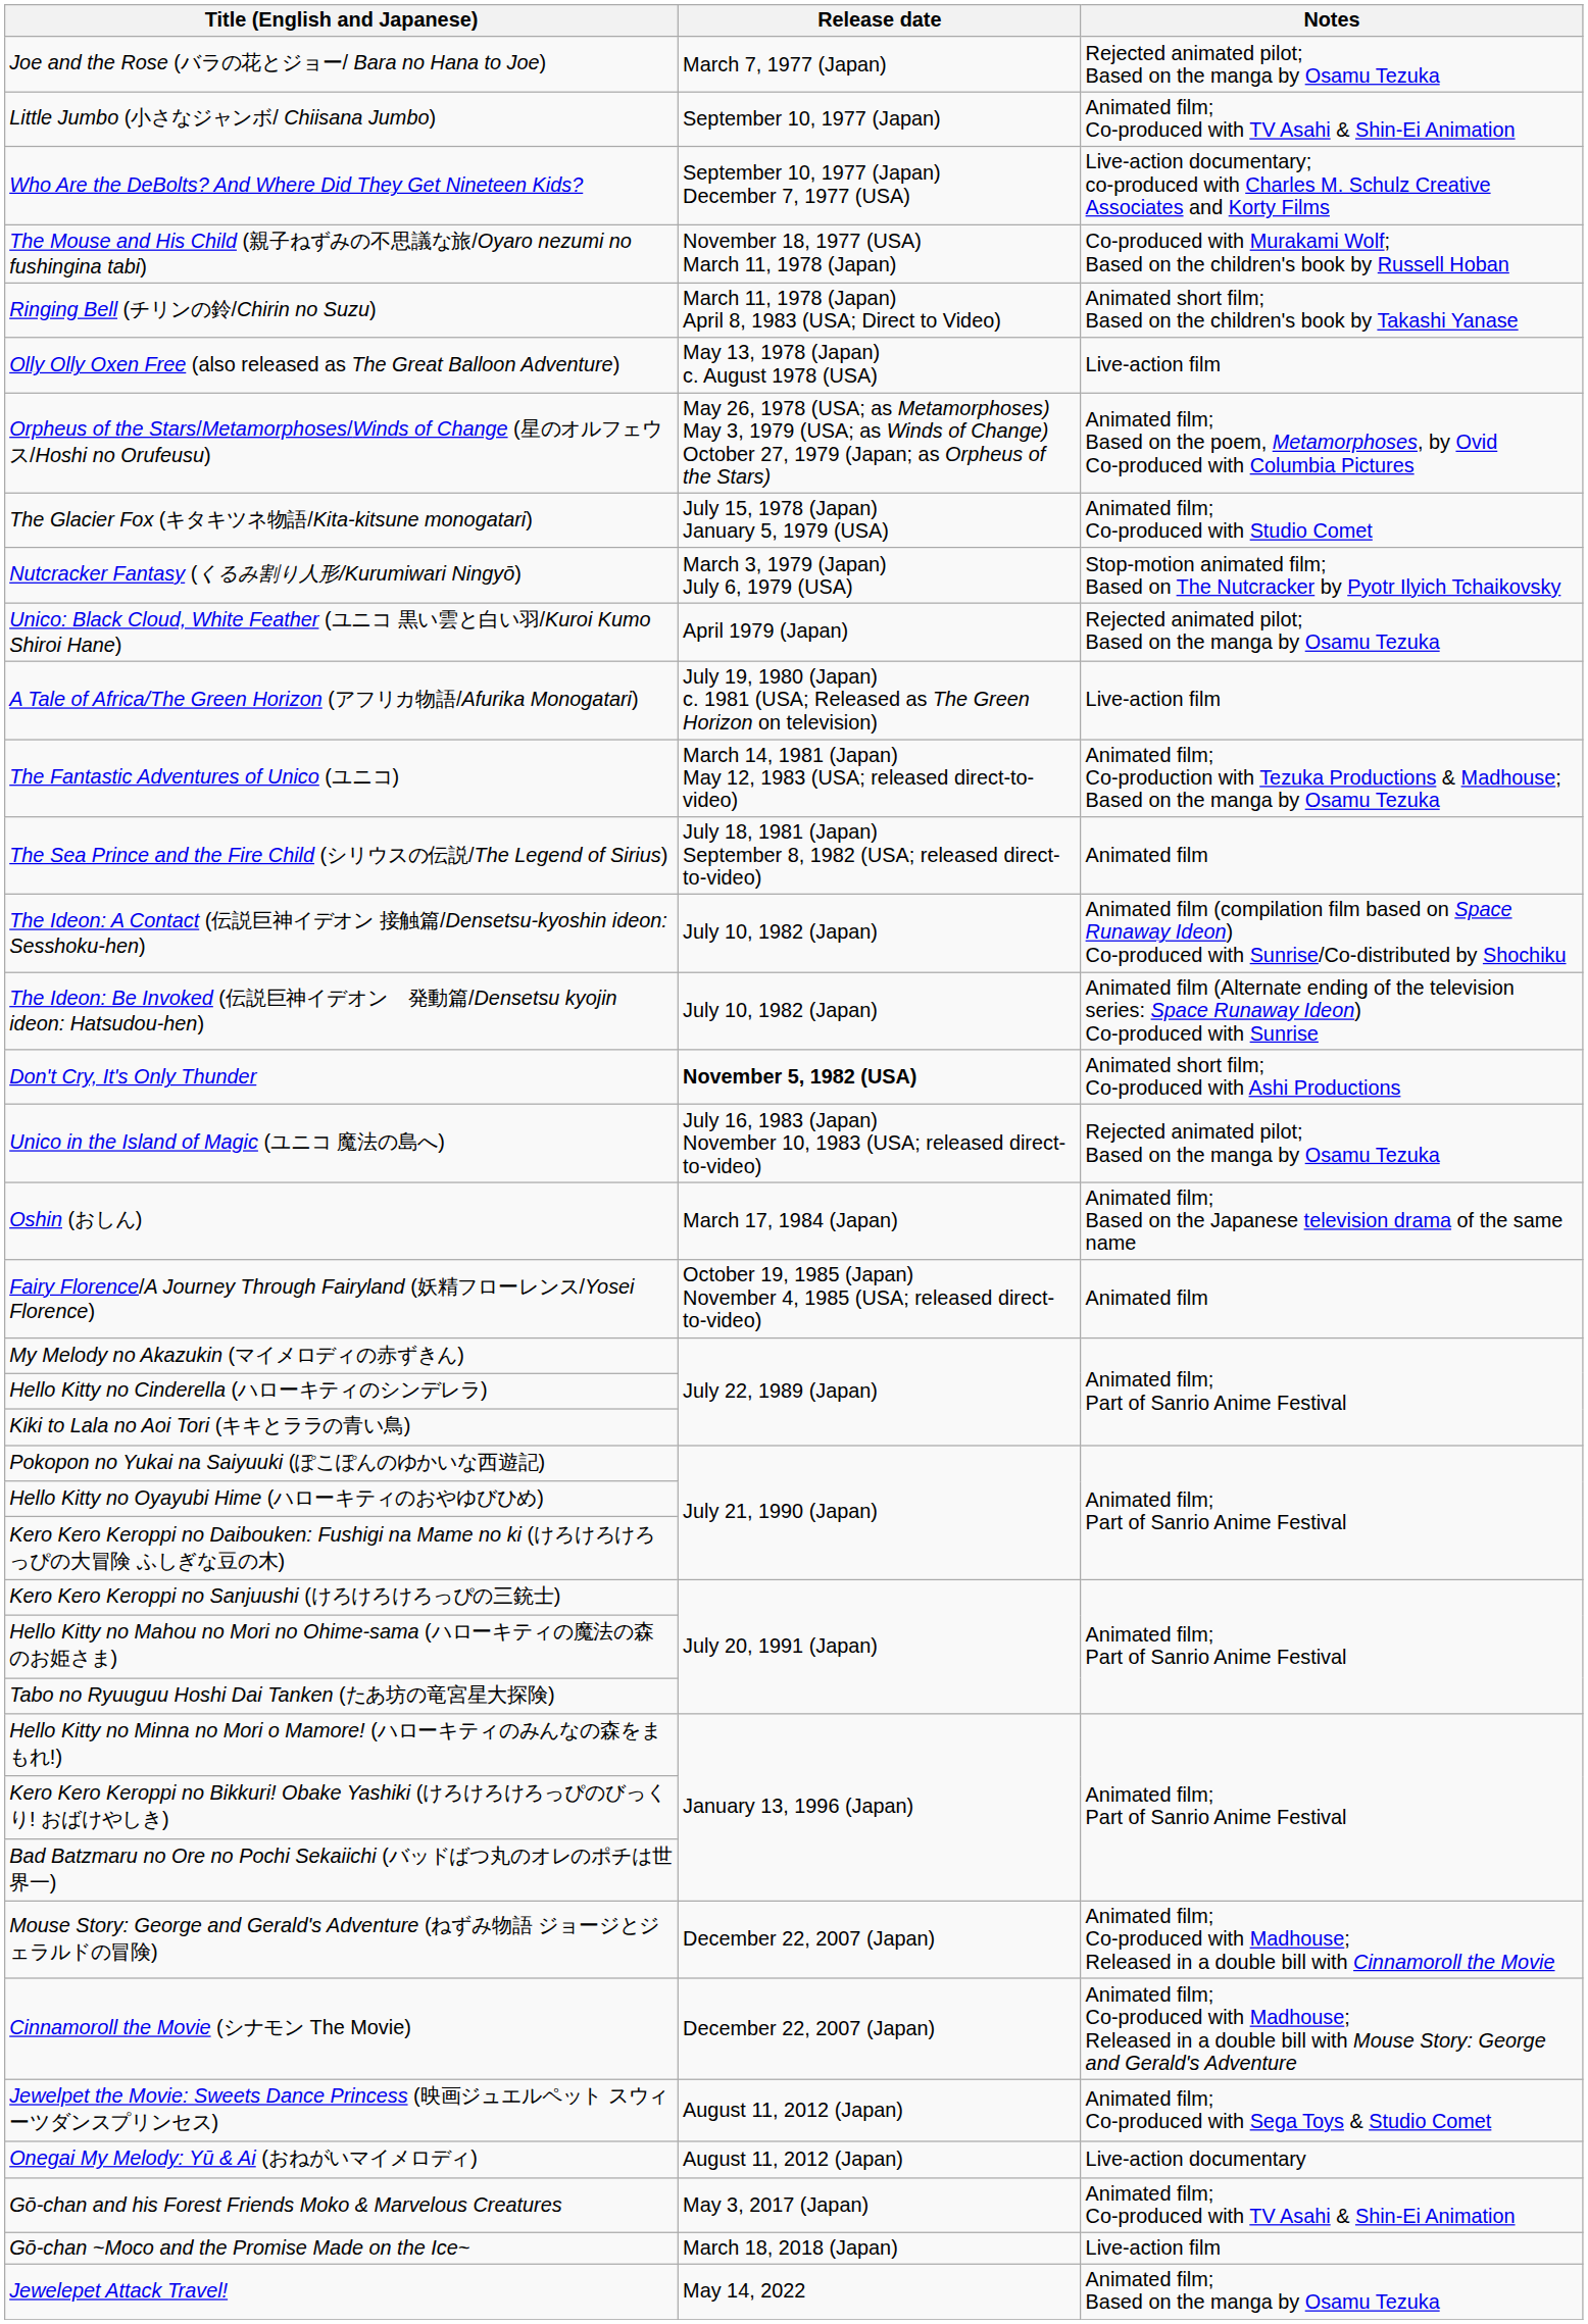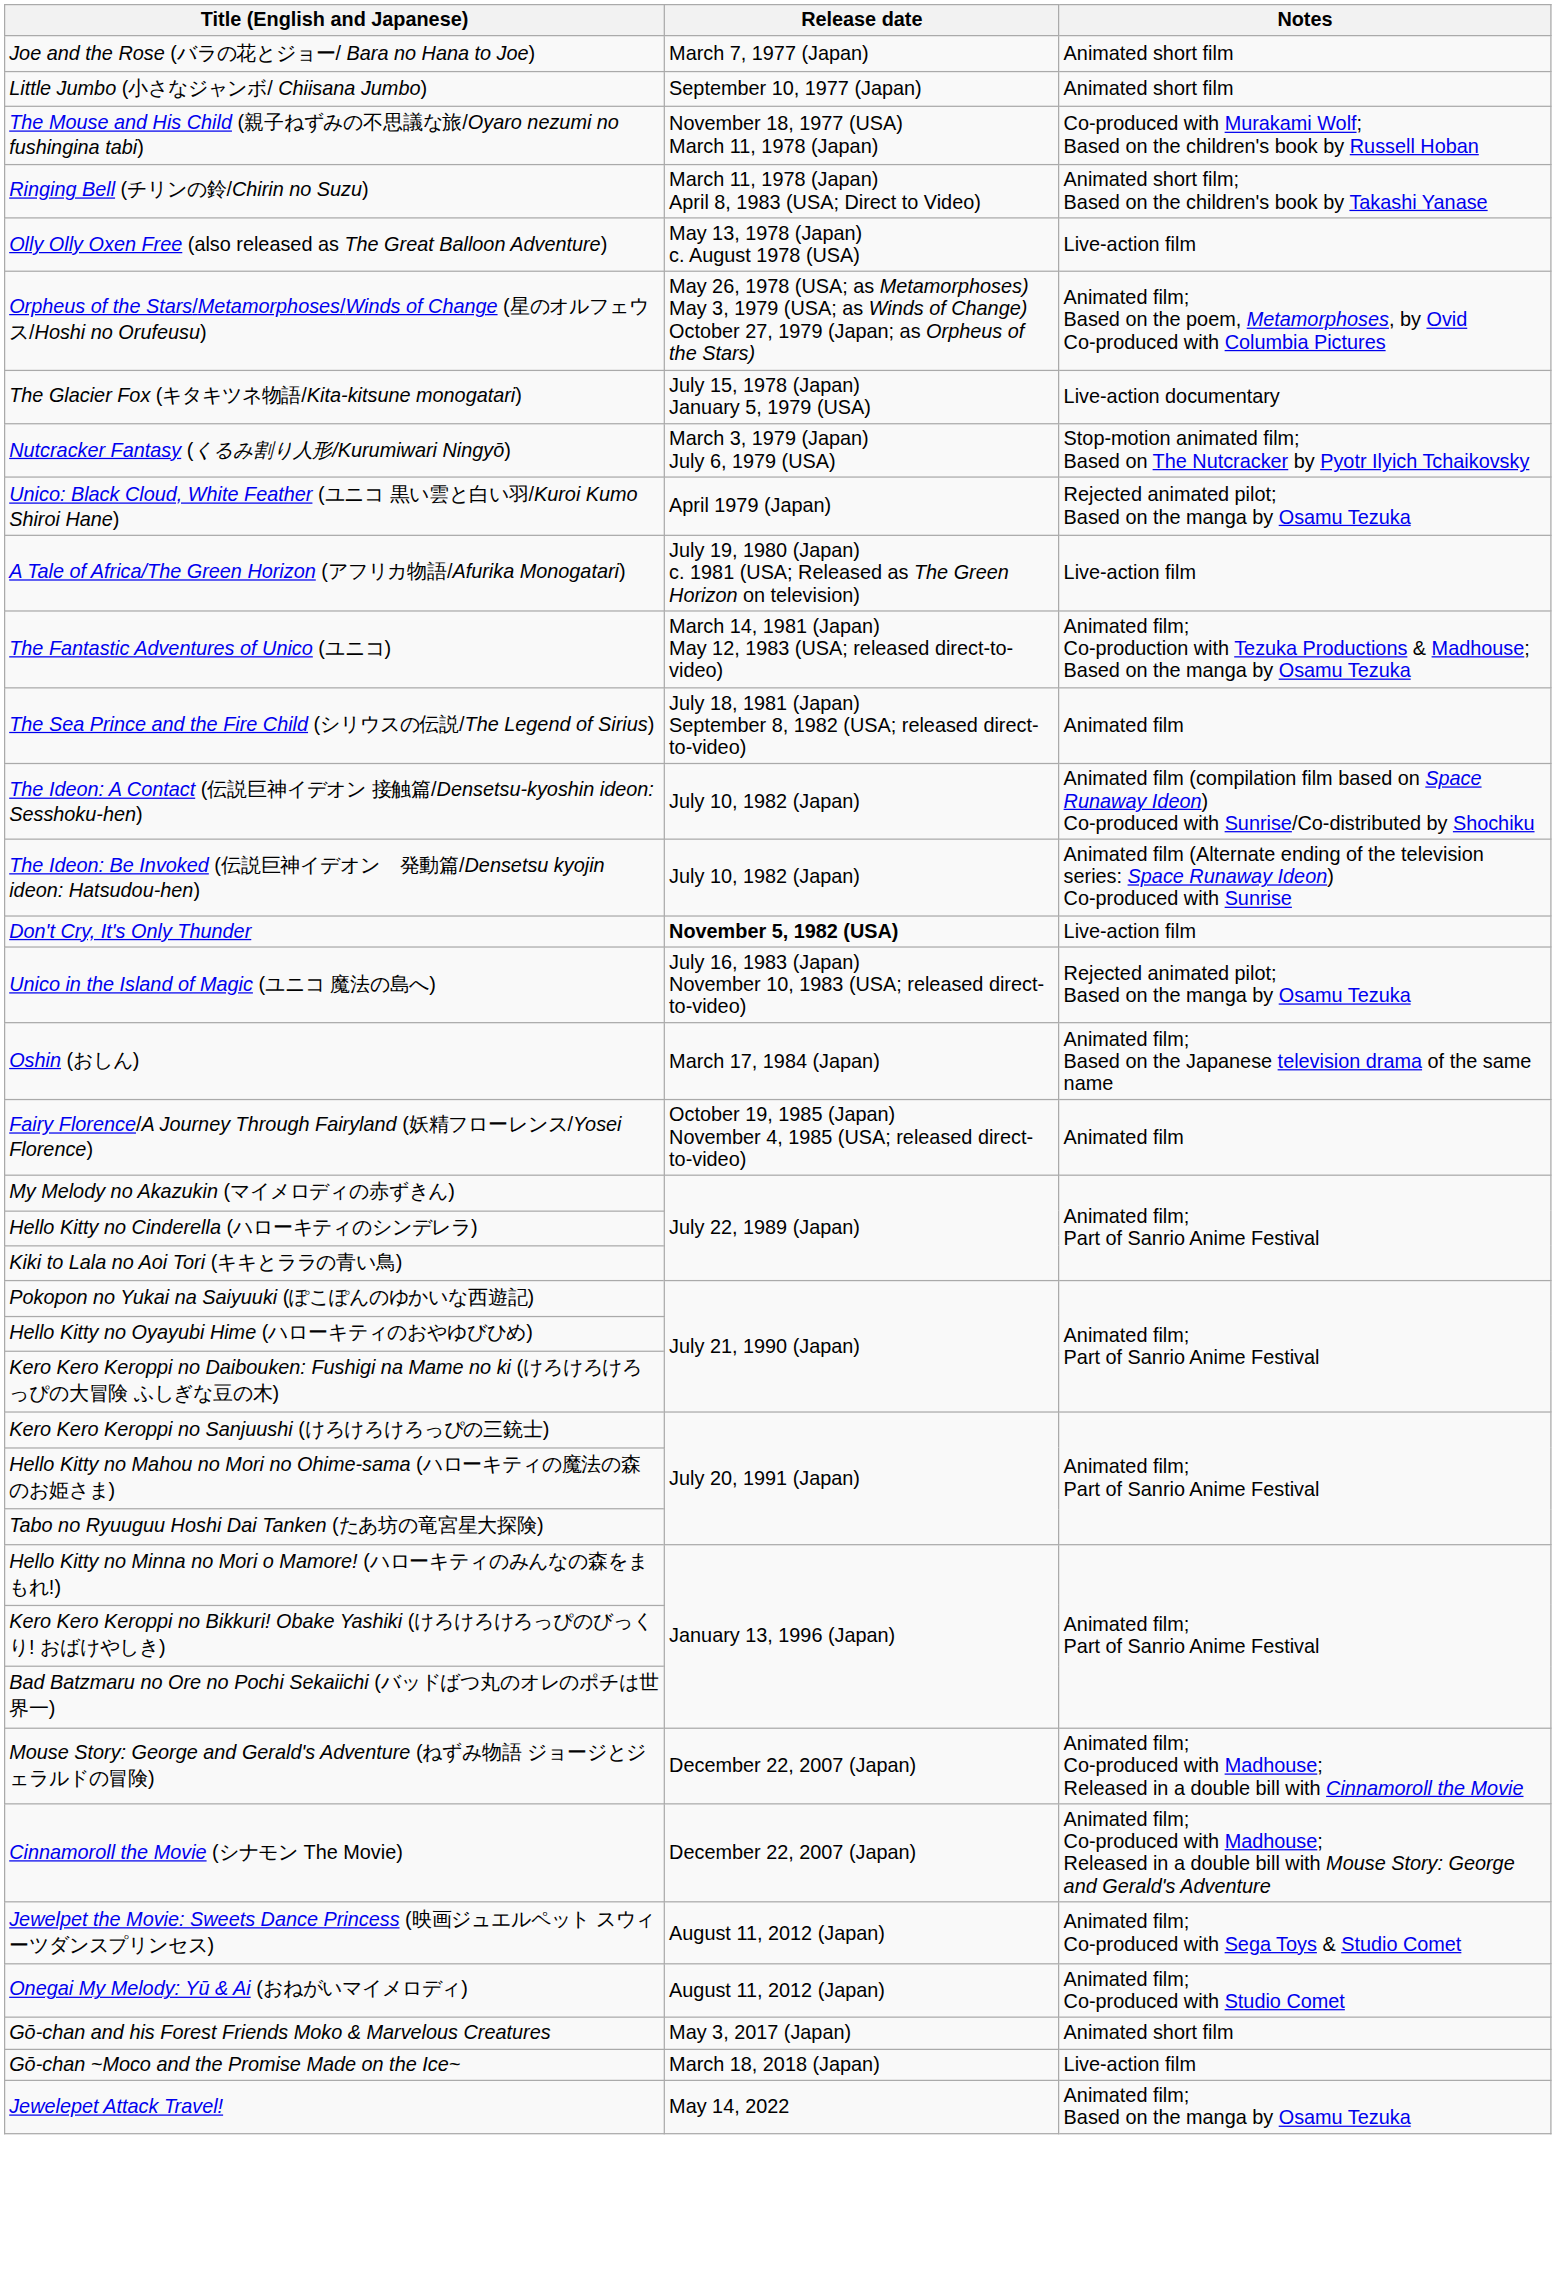 <table class="wikitable">
 <tr>
 <th>Title (English and Japanese)</th>
 <th>Release date</th>
 <th>Notes</th>
 </tr>
 <tr>
 <td><em>Joe and the Rose</em> (バラの花とジョー/ <em>Bara no Hana to Joe</em>)</td>
 <td>March 7, 1977 (Japan)</td>
-<td>Rejected animated pilot;<br>Based on the manga by <a href='#'>Osamu Tezuka</a></td>
+<td>Animated short film</td>
 </tr>
 <tr>
 <td><em>Little Jumbo</em> (小さなジャンボ/ <em>Chiisana Jumbo</em>)</td>
 <td>September 10, 1977 (Japan)</td>
-<td>Animated film;<br>Co-produced with <a href='#'>TV Asahi</a> & <a href='#'>Shin-Ei Animation</a></td>
-</tr>
-<tr>
-<td><em><a href='#'>Who Are the DeBolts? And Where Did They Get Nineteen Kids?</a></em></td>
-<td>September 10, 1977 (Japan)<br>December 7, 1977 (USA)</td>
-<td>Live-action documentary;<br>co-produced with <a href='#'>Charles M. Schulz Creative Associates</a> and <a href='#'>Korty Films</a></td>
+<td>Animated short film</td>
 </tr>
 <tr>
 <td><em><a href='#'>The Mouse and His Child</a></em> (親子ねずみの不思議な旅/<em>Oyaro nezumi no fushingina tabi</em>)</td>
 <td>November 18, 1977 (USA)<br>March 11, 1978 (Japan)</td>
 <td>Co-produced with <a href='#'>Murakami Wolf</a>;<br>Based on the children's book by <a href='#'>Russell Hoban</a></td>
 </tr>
 <tr>
 <td><em><a href='#'>Ringing Bell</a></em> (チリンの鈴/<em>Chirin no Suzu</em>)</td>
 <td>March 11, 1978 (Japan)<br>April 8, 1983 (USA; Direct to Video)</td>
 <td>Animated short film;<br>Based on the children's book by <a href='#'>Takashi Yanase</a></td>
 </tr>
 <tr>
 <td><em><a href='#'>Olly Olly Oxen Free</a></em> (also released as <em>The Great Balloon Adventure</em>)</td>
 <td>May 13, 1978 (Japan)<br>c. August 1978 (USA)</td>
 <td>Live-action film</td>
 </tr>
 <tr>
 <td><a href='#'><em>Orpheus of the Stars</em>/<em>Metamorphoses</em>/<em>Winds of Change</em></a> (星のオルフェウス/<em>Hoshi no Orufeusu</em>)</td>
 <td>May 26, 1978 (USA; as <em>Metamorphoses)</em><br>May 3, 1979 (USA; as <em>Winds of Change)</em><br>October 27, 1979 (Japan; as <em>Orpheus of the Stars)</em></td>
 <td>Animated film;<br>Based on the poem, <em><a href='#'>Metamorphoses</a></em>, by <a href='#'>Ovid</a><br>Co-produced with <a href='#'>Columbia Pictures</a></td>
 </tr>
 <tr>
 <td><em>The Glacier Fox</em> (キタキツネ物語/<em>Kita-kitsune monogatari</em>)</td>
 <td>July 15, 1978 (Japan)<br>January 5, 1979 (USA)</td>
-<td>Animated film;<br>Co-produced with <a href='#'>Studio Comet</a></td>
+<td>Live-action documentary</td>
 </tr>
 <tr>
 <td><em><a href='#'>Nutcracker Fantasy</a></em> (<em>くるみ割り人形/Kurumiwari Ningyō</em>)</td>
 <td>March 3, 1979 (Japan)<br>July 6, 1979 (USA)</td>
 <td>Stop-motion animated film;<br>Based on <a href='#'>The Nutcracker</a> by <a href='#'>Pyotr Ilyich Tchaikovsky</a></td>
 </tr>
 <tr>
 <td><em><a href='#'>Unico: Black Cloud, White Feather</a></em> (ユニコ 黒い雲と白い羽/<em>Kuroi Kumo Shiroi Hane</em>)</td>
 <td>April 1979 (Japan)</td>
 <td>Rejected animated pilot;<br>Based on the manga by <a href='#'>Osamu Tezuka</a></td>
 </tr>
 <tr>
 <td><em><a href='#'>A Tale of Africa/The Green Horizon</a></em> (アフリカ物語/<em>Afurika Monogatari</em>)</td>
 <td>July 19, 1980 (Japan)<br>c. 1981 (USA; Released as <em>The Green Horizon</em> on television)</td>
 <td>Live-action film</td>
 </tr>
 <tr>
 <td><em><a href='#'>The Fantastic Adventures of Unico</a></em> (ユニコ)</td>
 <td>March 14, 1981 (Japan)<br>May 12, 1983 (USA; released direct-to-video)</td>
 <td>Animated film;<br>Co-production with <a href='#'>Tezuka Productions</a> & <a href='#'>Madhouse</a>;<br>Based on the manga by <a href='#'>Osamu Tezuka</a></td>
 </tr>
 <tr>
 <td><em><a href='#'>The Sea Prince and the Fire Child</a></em> (シリウスの伝説/<em>The Legend of Sirius</em>)</td>
 <td>July 18, 1981 (Japan)<br>September 8, 1982 (USA; released direct-to-video)</td>
 <td>Animated film</td>
 </tr>
 <tr>
 <td><em><a href='#'>The Ideon: A Contact</a></em> (伝説巨神イデオン 接触篇/<em>Densetsu-kyoshin ideon: Sesshoku-hen</em>)</td>
 <td>July 10, 1982 (Japan)</td>
 <td>Animated film (compilation film based on <em><a href='#'>Space Runaway Ideon</a></em>)<br>Co-produced with <a href='#'>Sunrise</a>/Co-distributed by <a href='#'>Shochiku</a></td>
 </tr>
 <tr>
 <td><em><a href='#'>The Ideon: Be Invoked</a></em> (伝説巨神イデオン　発動篇/<em>Densetsu kyojin ideon: Hatsudou-hen</em>)</td>
 <td>July 10, 1982 (Japan)</td>
 <td>Animated film (Alternate ending of the television series: <em><a href='#'>Space Runaway Ideon</a></em>)<br>Co-produced with <a href='#'>Sunrise</a></td>
 </tr>
 <tr>
 <td><em><a href='#'>Don't Cry, It's Only Thunder</a></em></td>
 <td><strong>November 5, 1982 (USA)</strong></td>
-<td>Animated short film;<br>Co-produced with <a href='#'>Ashi Productions</a></td>
+<td>Live-action film</td>
 </tr>
 <tr>
 <td><em><a href='#'>Unico in the Island of Magic</a></em> (ユニコ 魔法の島へ)</td>
 <td>July 16, 1983 (Japan)<br>November 10, 1983 (USA; released direct-to-video)</td>
 <td>Rejected animated pilot;<br>Based on the manga by <a href='#'>Osamu Tezuka</a></td>
 </tr>
 <tr>
 <td><em><a href='#'>Oshin</a></em> (おしん)</td>
 <td>March 17, 1984 (Japan)</td>
 <td>Animated film;<br>Based on the Japanese <a href='#'>television drama</a> of the same name</td>
 </tr>
 <tr>
 <td><em><a href='#'>Fairy Florence</a></em>/<em>A Journey Through Fairyland</em> (妖精フローレンス/<em>Yosei Florence</em>)</td>
 <td>October 19, 1985 (Japan)<br>November 4, 1985 (USA; released direct-to-video)</td>
 <td>Animated film</td>
 </tr>
 <tr>
 <td><em>My Melody no Akazukin</em> (マイメロディの赤ずきん)</td>
 <td rowspan="3">July 22, 1989 (Japan)</td>
 <td rowspan="3">Animated film;<br>Part of Sanrio Anime Festival</td>
 </tr>
 <tr>
 <td><em>Hello Kitty no Cinderella</em> (ハローキティのシンデレラ)</td>
 </tr>
 <tr>
 <td><em>Kiki to Lala no Aoi Tori</em> (キキとララの青い鳥)</td>
 </tr>
 <tr>
 <td><em>Pokopon no Yukai na Saiyuuki</em> (ぽこぽんのゆかいな西遊記)</td>
 <td rowspan="3">July 21, 1990 (Japan)</td>
 <td rowspan="3">Animated film;<br>Part of Sanrio Anime Festival</td>
 </tr>
 <tr>
 <td><em>Hello Kitty no Oyayubi Hime</em> (ハローキティのおやゆびひめ)</td>
 </tr>
 <tr>
 <td><em>Kero Kero Keroppi no Daibouken: Fushigi na Mame no ki</em> (けろけろけろっぴの大冒険 ふしぎな豆の木)</td>
 </tr>
 <tr>
 <td><em>Kero Kero Keroppi no Sanjuushi</em> (けろけろけろっぴの三銃士)</td>
 <td rowspan="3">July 20, 1991 (Japan)</td>
 <td rowspan="3">Animated film;<br>Part of Sanrio Anime Festival</td>
 </tr>
 <tr>
 <td><em>Hello Kitty no Mahou no Mori no Ohime-sama</em> (ハローキティの魔法の森のお姫さま)</td>
 </tr>
 <tr>
 <td><em>Tabo no Ryuuguu Hoshi Dai Tanken</em> (たあ坊の竜宮星大探険)</td>
 </tr>
 <tr>
 <td><em>Hello Kitty no Minna no Mori o Mamore!</em> (ハローキティのみんなの森をまもれ!)</td>
 <td rowspan="3">January 13, 1996 (Japan)</td>
 <td rowspan="3">Animated film;<br>Part of Sanrio Anime Festival</td>
 </tr>
 <tr>
 <td><em>Kero Kero Keroppi no Bikkuri! Obake Yashiki</em> (けろけろけろっぴのびっくり! おばけやしき)</td>
 </tr>
 <tr>
 <td><em>Bad Batzmaru no Ore no Pochi Sekaiichi</em> (バッドばつ丸のオレのポチは世界一)</td>
 </tr>
 <tr>
 <td><em>Mouse Story: George and Gerald's Adventure</em> (ねずみ物語 ジョージとジェラルドの冒険)</td>
 <td>December 22, 2007 (Japan)</td>
 <td>Animated film;<br>Co-produced with <a href='#'>Madhouse</a>;<br>Released in a double bill with <em><a href='#'>Cinnamoroll the Movie</a></em></td>
 </tr>
 <tr>
 <td><em><a href='#'>Cinnamoroll the Movie</a></em> (シナモン The Movie)</td>
 <td>December 22, 2007 (Japan)</td>
 <td>Animated film;<br>Co-produced with <a href='#'>Madhouse</a>;<br>Released in a double bill with <em>Mouse Story: George and Gerald's Adventure</em></td>
 </tr>
 <tr>
 <td><em><a href='#'>Jewelpet the Movie: Sweets Dance Princess</a></em> (映画ジュエルペット スウィーツダンスプリンセス)</td>
 <td>August 11, 2012 (Japan)</td>
 <td>Animated film;<br>Co-produced with <a href='#'>Sega Toys</a> & <a href='#'>Studio Comet</a></td>
 </tr>
 <tr>
 <td><em><a href='#'>Onegai My Melody: Yū & Ai</a></em> (おねがいマイメロディ)</td>
 <td>August 11, 2012 (Japan)</td>
-<td>Live-action documentary</td>
+<td>Animated film;<br>Co-produced with <a href='#'>Studio Comet</a></td>
 </tr>
 <tr>
 <td><em>Gō-chan and his Forest Friends Moko & Marvelous Creatures</em></td>
 <td>May 3, 2017 (Japan)</td>
-<td>Animated film;<br>Co-produced with <a href='#'>TV Asahi</a> & <a href='#'>Shin-Ei Animation</a></td>
+<td>Animated short film</td>
 </tr>
 <tr>
 <td><em>Gō-chan ~Moco and the Promise Made on the Ice~</em></td>
 <td>March 18, 2018 (Japan)</td>
 <td>Live-action film</td>
 </tr>
 <tr>
 <td><em><a href='#'>Jewelepet Attack Travel!</a></em></td>
 <td>May 14, 2022</td>
 <td>Animated film;<br>Based on the manga by <a href='#'>Osamu Tezuka</a></td>
 </tr>
 </table>
